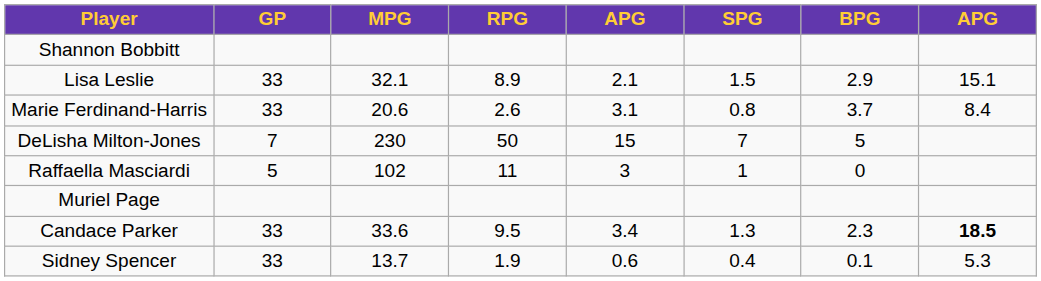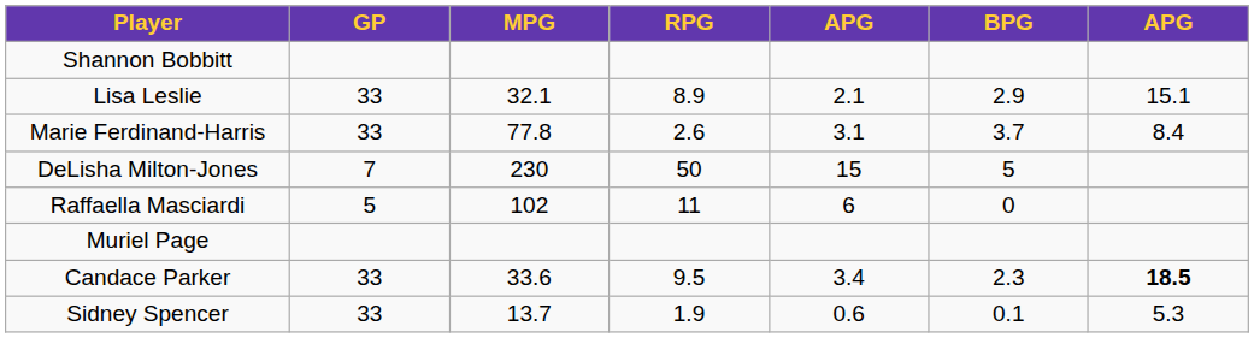 <table class="wikitable sortable">
 <tr>
 <th style="background:#6137ad; color:#ffcd35; width:16%;">Player</th>
 <th style="background:#6137ad; color:#ffcd35; width:9%;">GP</th>
 <th style="background:#6137ad; color:#ffcd35; width:9%;">MPG</th>
 <th style="background:#6137ad; color:#ffcd35; width:9%;">RPG</th>
 <th style="background:#6137ad; color:#ffcd35; width:9%;">APG</th>
-<th style="background:#6137ad; color:#ffcd35; width:9%;">SPG</th>
 <th style="background:#6137ad; color:#ffcd35; width:9%;">BPG</th>
 <th style="background:#6137ad; color:#ffcd35; width:9%;">APG</th>
 </tr>
 <tr style="text-align:center;">
 <td>Shannon Bobbitt</td>
-<td></td>
 <td></td>
 <td></td>
 <td></td>
 <td></td>
 <td></td>
 <td></td>
 </tr>
 <tr style="text-align:center;">
 <td>Lisa Leslie</td>
 <td>33</td>
 <td>32.1</td>
 <td>8.9</td>
 <td>2.1</td>
-<td>1.5</td>
 <td>2.9</td>
 <td>15.1</td>
 </tr>
 <tr style="text-align:center;">
 <td>Marie Ferdinand-Harris</td>
 <td>33</td>
-<td>20.6</td>
+<td>77.8</td>
 <td>2.6</td>
 <td>3.1</td>
-<td>0.8</td>
 <td>3.7</td>
 <td>8.4</td>
 </tr>
 <tr style="text-align:center;">
 <td>DeLisha Milton-Jones</td>
 <td>7</td>
 <td>230</td>
 <td>50</td>
 <td>15</td>
-<td>7</td>
 <td>5</td>
 <td></td>
 </tr>
 <tr style="text-align:center;">
 <td>Raffaella Masciardi</td>
 <td>5</td>
 <td>102</td>
 <td>11</td>
-<td>3</td>
-<td>1</td>
+<td>6</td>
 <td>0</td>
 <td></td>
 </tr>
 <tr style="text-align:center;">
 <td>Muriel Page</td>
-<td></td>
 <td></td>
 <td></td>
 <td></td>
 <td></td>
 <td></td>
 <td></td>
 </tr>
 <tr style="text-align:center;">
 <td>Candace Parker</td>
 <td>33</td>
 <td>33.6</td>
 <td>9.5</td>
 <td>3.4</td>
-<td>1.3</td>
 <td>2.3</td>
 <td><strong>18.5</strong></td>
 </tr>
 <tr style="text-align:center;">
 <td>Sidney Spencer</td>
 <td>33</td>
 <td>13.7</td>
 <td>1.9</td>
 <td>0.6</td>
-<td>0.4</td>
 <td>0.1</td>
 <td>5.3</td>
 </tr>
 </table>
